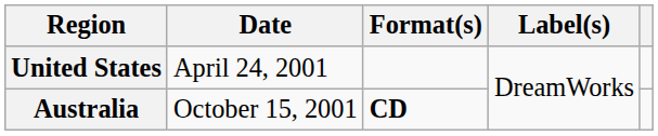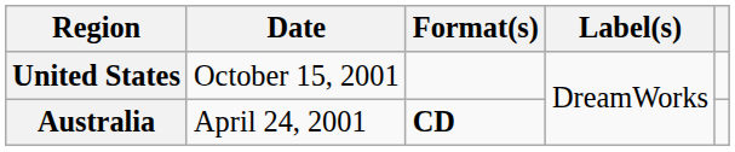 <table class="wikitable plainrowheaders">
 <tr>
 <th scope="col">Region</th>
 <th scope="col">Date</th>
 <th scope="col">Format(s)</th>
 <th scope="col">Label(s)</th>
 <th scope="col"></th>
 </tr>
 <tr>
 <th scope="row">United States</th>
-<td>April 24, 2001</td>
+<td>October 15, 2001</td>
 <td></td>
 <td rowspan="2">DreamWorks</td>
 <td align="center"></td>
 </tr>
 <tr>
 <th scope="row">Australia</th>
-<td>October 15, 2001</td>
+<td>April 24, 2001</td>
 <td><strong>CD</strong></td>
 <td align="center"></td>
 </tr>
 </table>
